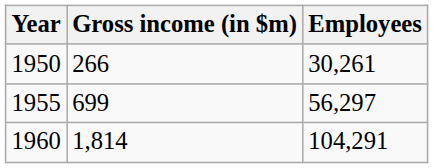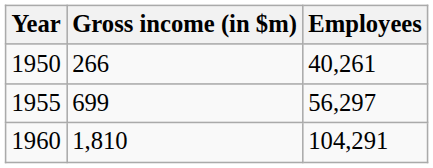 <table class="wikitable" style="float: right;">
 <tr>
 <th>Year</th>
 <th>Gross income (in $m)</th>
 <th>Employees</th>
 </tr>
 <tr>
 <td>1950</td>
 <td>266</td>
-<td>30,261</td>
+<td>40,261</td>
 </tr>
 <tr>
 <td>1955</td>
 <td>699</td>
 <td>56,297</td>
 </tr>
 <tr>
 <td>1960</td>
-<td>1,814</td>
+<td>1,810</td>
 <td>104,291</td>
 </tr>
 </table>
